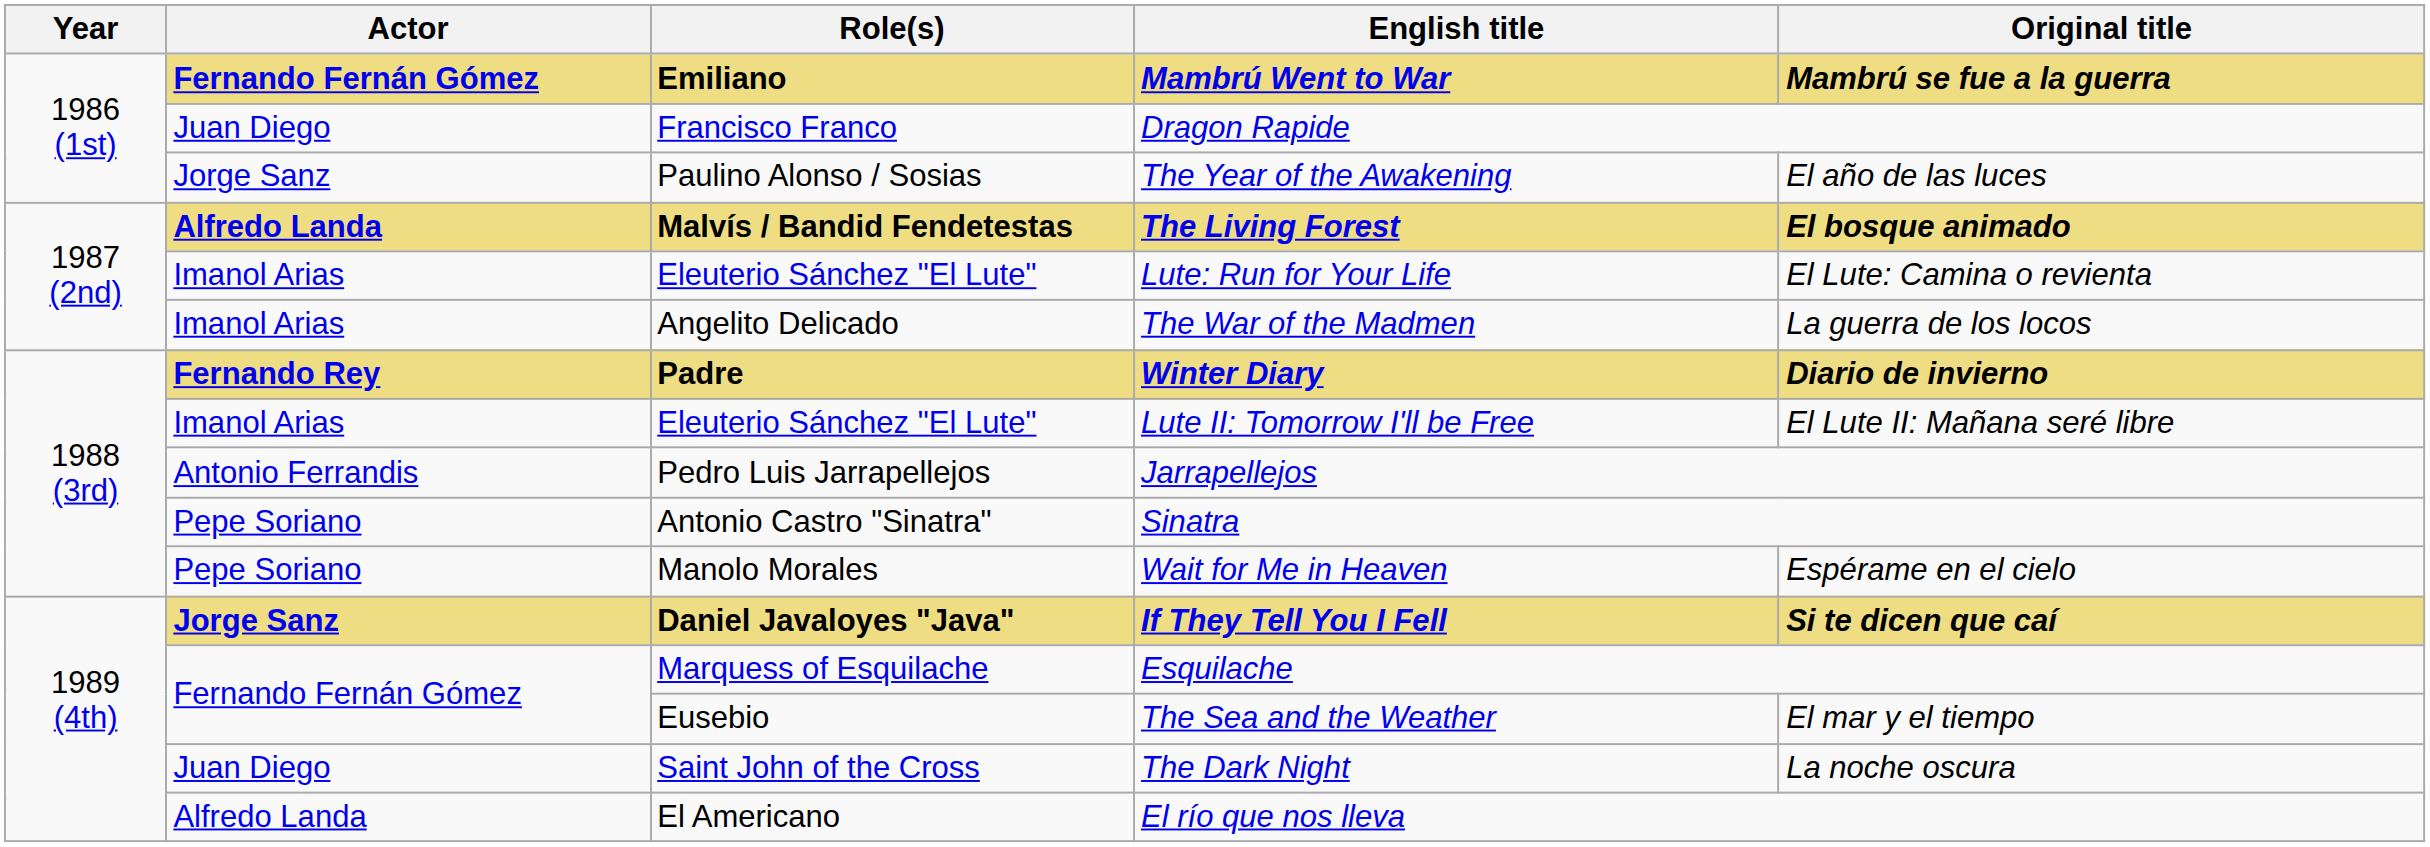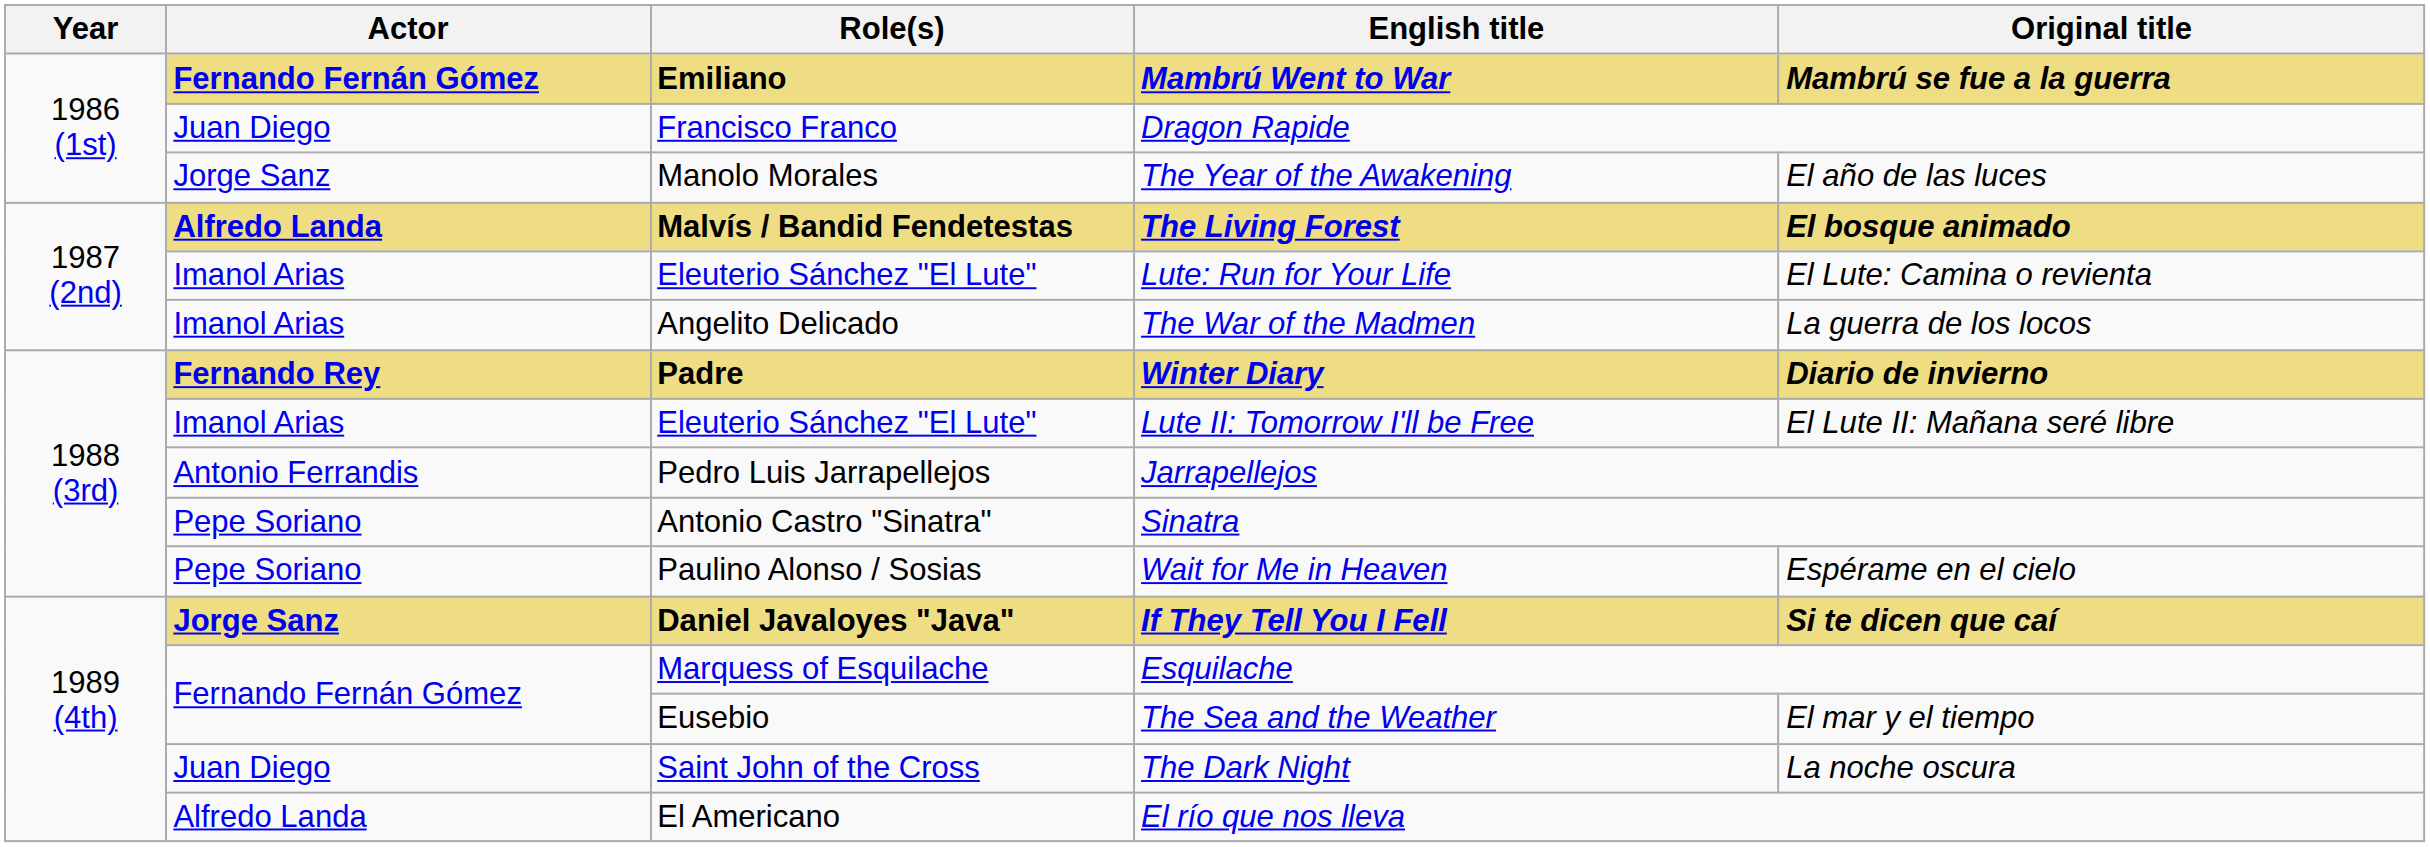 <table class="wikitable sortable" style="text-align:left;">
 <tr>
 <th scope="col" style="width:5%;">Year</th>
 <th scope="col" style="width:15%;">Actor</th>
 <th scope="col" style="width:15%;">Role(s)</th>
 <th scope="col" style="width:20%;">English title</th>
 <th scope="col" style="width:20%;">Original title</th>
 </tr>
 <tr>
 <td rowspan="3" style="text-align:center;">1986<br><a href='#'>(1st)</a><br></td>
 <td style="background:#eedd82;"><strong><a href='#'>Fernando Fernán Gómez</a></strong></td>
 <td style="background:#eedd82;"><strong>Emiliano</strong></td>
 <td style="background:#eedd82;"><strong><em><a href='#'>Mambrú Went to War</a></em></strong></td>
 <td style="background:#eedd82;"><strong><em>Mambrú se fue a la guerra</em></strong></td>
 </tr>
 <tr>
 <td><a href='#'>Juan Diego</a></td>
 <td><a href='#'>Francisco Franco</a></td>
 <td colspan="2"><em><a href='#'>Dragon Rapide</a></em></td>
 </tr>
 <tr>
 <td><a href='#'>Jorge Sanz</a></td>
-<td>Paulino Alonso / Sosias</td>
+<td>Manolo Morales</td>
 <td><em><a href='#'>The Year of the Awakening</a></em></td>
 <td><em>El año de las luces</em></td>
 </tr>
 <tr>
 <td rowspan="3" style="text-align:center;">1987<br><a href='#'>(2nd)</a><br></td>
 <td style="background:#eedd82;"><strong><a href='#'>Alfredo Landa</a></strong></td>
 <td style="background:#eedd82;"><strong>Malvís / Bandid Fendetestas</strong></td>
 <td style="background:#eedd82;"><strong><em><a href='#'>The Living Forest</a></em></strong></td>
 <td style="background:#eedd82;"><strong><em>El bosque animado</em></strong></td>
 </tr>
 <tr>
 <td><a href='#'>Imanol Arias</a></td>
 <td><a href='#'>Eleuterio Sánchez "El Lute"</a></td>
 <td><em><a href='#'>Lute: Run for Your Life</a></em></td>
 <td><em>El Lute: Camina o revienta</em></td>
 </tr>
 <tr>
 <td><a href='#'>Imanol Arias</a></td>
 <td>Angelito Delicado</td>
 <td><em><a href='#'>The War of the Madmen</a></em></td>
 <td><em>La guerra de los locos</em></td>
 </tr>
 <tr>
 <td rowspan="5" style="text-align:center;">1988<br><a href='#'>(3rd)</a><br></td>
 <td style="background:#eedd82;"><strong><a href='#'>Fernando Rey</a></strong></td>
 <td style="background:#eedd82;"><strong>Padre</strong></td>
 <td style="background:#eedd82;"><strong><em><a href='#'>Winter Diary</a></em></strong></td>
 <td style="background:#eedd82;"><strong><em>Diario de invierno</em></strong></td>
 </tr>
 <tr>
 <td><a href='#'>Imanol Arias</a></td>
 <td><a href='#'>Eleuterio Sánchez "El Lute"</a></td>
 <td><em><a href='#'>Lute II: Tomorrow I'll be Free</a></em></td>
 <td><em>El Lute II: Mañana seré libre</em></td>
 </tr>
 <tr>
 <td><a href='#'>Antonio Ferrandis</a></td>
 <td>Pedro Luis Jarrapellejos</td>
 <td colspan="2"><em><a href='#'>Jarrapellejos</a></em></td>
 </tr>
 <tr>
 <td><a href='#'>Pepe Soriano</a></td>
 <td>Antonio Castro "Sinatra"</td>
 <td colspan="2"><em><a href='#'>Sinatra</a></em></td>
 </tr>
 <tr>
 <td><a href='#'>Pepe Soriano</a></td>
-<td>Manolo Morales</td>
+<td>Paulino Alonso / Sosias</td>
 <td><em><a href='#'>Wait for Me in Heaven</a></em></td>
 <td><em>Espérame en el cielo</em></td>
 </tr>
 <tr>
 <td rowspan="5" style="text-align:center;">1989<br><a href='#'>(4th)</a><br><br></td>
 <td style="background:#eedd82;"><strong><a href='#'>Jorge Sanz</a></strong></td>
 <td style="background:#eedd82;"><strong>Daniel Javaloyes "Java"</strong></td>
 <td style="background:#eedd82;"><strong><em><a href='#'>If They Tell You I Fell</a></em></strong></td>
 <td style="background:#eedd82;"><strong><em>Si te dicen que caí</em></strong></td>
 </tr>
 <tr>
 <td rowspan="2"><a href='#'>Fernando Fernán Gómez</a></td>
 <td><a href='#'>Marquess of Esquilache</a></td>
 <td colspan="2"><em><a href='#'>Esquilache</a></em></td>
 </tr>
 <tr>
 <td>Eusebio</td>
 <td><em><a href='#'>The Sea and the Weather</a></em></td>
 <td><em>El mar y el tiempo</em></td>
 </tr>
 <tr>
 <td><a href='#'>Juan Diego</a></td>
 <td><a href='#'>Saint John of the Cross</a></td>
 <td><em><a href='#'>The Dark Night</a></em></td>
 <td><em>La noche oscura</em></td>
 </tr>
 <tr>
 <td><a href='#'>Alfredo Landa</a></td>
 <td>El Americano</td>
 <td colspan="2"><em><a href='#'>El río que nos lleva</a></em></td>
 </tr>
 </table>
